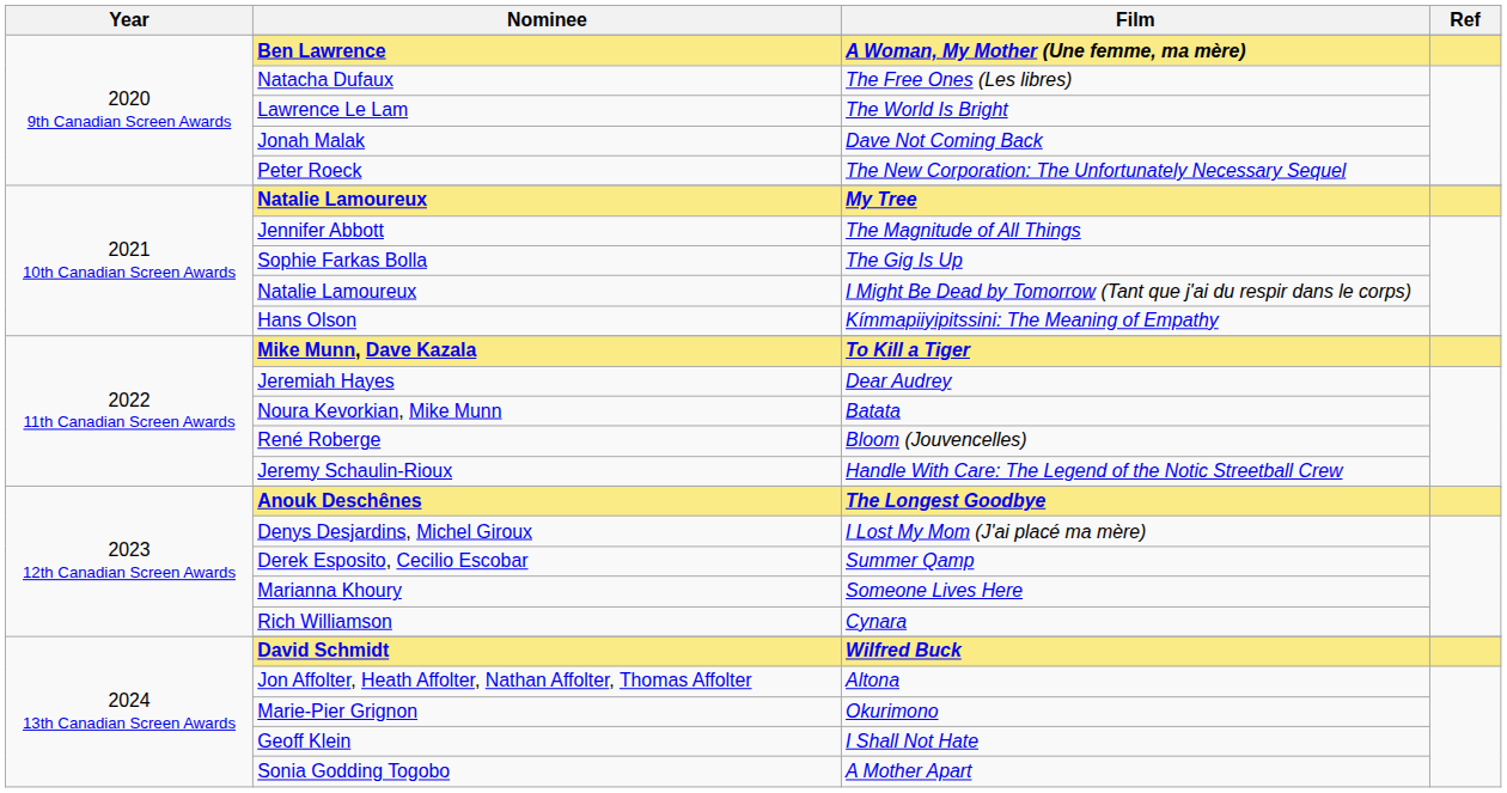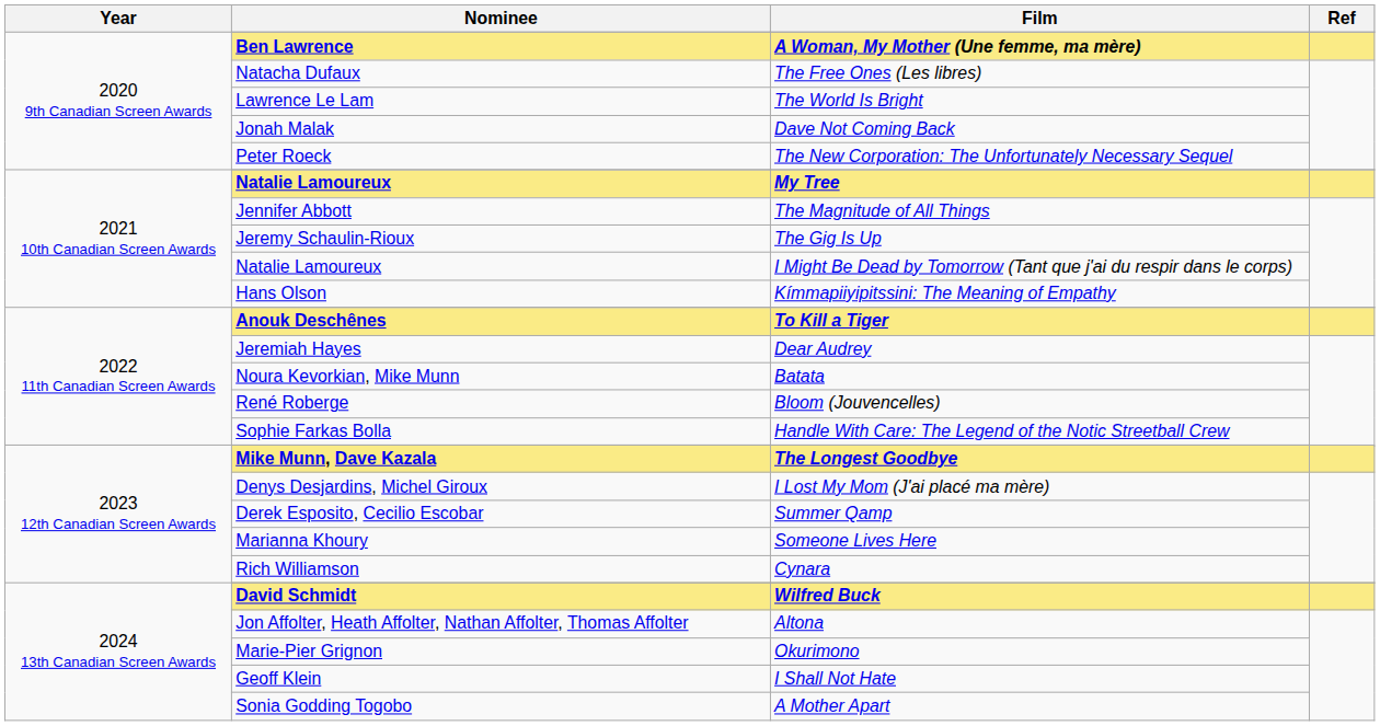 <table class="wikitable" style="width:100%;">
 <tr style="background:#bebebe;">
 <th style="width:8%;">Year</th>
 <th style="width:19%;">Nominee</th>
 <th style="width:19%;">Film</th>
 <th style="width:2%;">Ref</th>
 </tr>
 <tr>
 <td rowspan="6" align="center">2020 <br> <small><a href='#'>9th Canadian Screen Awards</a></small></td>
 </tr>
 <tr style="background:#FAEB86;">
 <td><strong><a href='#'>Ben Lawrence</a></strong></td>
 <td><strong><em><a href='#'>A Woman, My Mother</a> (Une femme, ma mère)</em></strong></td>
 <td></td>
 </tr>
 <tr>
 <td><a href='#'>Natacha Dufaux</a></td>
 <td><em><a href='#'>The Free Ones</a> (Les libres)</em></td>
 <td rowspan=4></td>
 </tr>
 <tr>
 <td><a href='#'>Lawrence Le Lam</a></td>
 <td><em><a href='#'>The World Is Bright</a></em></td>
 </tr>
 <tr>
 <td><a href='#'>Jonah Malak</a></td>
 <td><em><a href='#'>Dave Not Coming Back</a></em></td>
 </tr>
 <tr>
 <td><a href='#'>Peter Roeck</a></td>
 <td><em><a href='#'>The New Corporation: The Unfortunately Necessary Sequel</a></em></td>
 </tr>
 <tr>
 <td rowspan="6" align="center">2021 <br> <small><a href='#'>10th Canadian Screen Awards</a></small></td>
 </tr>
 <tr style="background:#FAEB86;">
 <td><strong><a href='#'>Natalie Lamoureux</a></strong></td>
 <td><strong><em><a href='#'>My Tree</a></em></strong></td>
 <td></td>
 </tr>
 <tr>
 <td><a href='#'>Jennifer Abbott</a></td>
 <td><em><a href='#'>The Magnitude of All Things</a></em></td>
 <td rowspan=4></td>
 </tr>
 <tr>
-<td><a href='#'>Sophie Farkas Bolla</a></td>
+<td><a href='#'>Jeremy Schaulin-Rioux</a></td>
 <td><em><a href='#'>The Gig Is Up</a></em></td>
 </tr>
 <tr>
 <td><a href='#'>Natalie Lamoureux</a></td>
 <td><em><a href='#'>I Might Be Dead by Tomorrow</a> (Tant que j'ai du respir dans le corps)</em></td>
 </tr>
 <tr>
 <td><a href='#'>Hans Olson</a></td>
 <td><em><a href='#'>Kímmapiiyipitssini: The Meaning of Empathy</a></em></td>
 </tr>
 <tr>
 <td rowspan="6" align="center">2022 <br> <small><a href='#'>11th Canadian Screen Awards</a></small></td>
 </tr>
 <tr style="background:#FAEB86;">
-<td><strong><a href='#'>Mike Munn</a>, <a href='#'>Dave Kazala</a></strong></td>
+<td><strong><a href='#'>Anouk Deschênes</a></strong></td>
 <td><strong><em><a href='#'>To Kill a Tiger</a></em></strong></td>
 <td></td>
 </tr>
 <tr>
 <td><a href='#'>Jeremiah Hayes</a></td>
 <td><em><a href='#'>Dear Audrey</a></em></td>
 <td rowspan=5></td>
 </tr>
 <tr>
 <td><a href='#'>Noura Kevorkian</a>, <a href='#'>Mike Munn</a></td>
 <td><em><a href='#'>Batata</a></em></td>
 </tr>
 <tr>
 <td><a href='#'>René Roberge</a></td>
 <td><em><a href='#'>Bloom</a> (Jouvencelles)</em></td>
 </tr>
 <tr>
-<td><a href='#'>Jeremy Schaulin-Rioux</a></td>
+<td><a href='#'>Sophie Farkas Bolla</a></td>
 <td><em><a href='#'>Handle With Care: The Legend of the Notic Streetball Crew</a></em></td>
 </tr>
 <tr>
 <td rowspan="6" align="center">2023 <br> <small><a href='#'>12th Canadian Screen Awards</a></small></td>
 </tr>
 <tr style="background:#FAEB86;">
-<td><strong><a href='#'>Anouk Deschênes</a></strong></td>
+<td><strong><a href='#'>Mike Munn</a>, <a href='#'>Dave Kazala</a></strong></td>
 <td><strong><em><a href='#'>The Longest Goodbye</a></em></strong></td>
 <td></td>
 </tr>
 <tr>
 <td><a href='#'>Denys Desjardins</a>, <a href='#'>Michel Giroux</a></td>
 <td><em><a href='#'>I Lost My Mom</a> (J'ai placé ma mère)</em></td>
 <td rowspan=4></td>
 </tr>
 <tr>
 <td><a href='#'>Derek Esposito</a>, <a href='#'>Cecilio Escobar</a></td>
 <td><em><a href='#'>Summer Qamp</a></em></td>
 </tr>
 <tr>
 <td><a href='#'>Marianna Khoury</a></td>
 <td><em><a href='#'>Someone Lives Here</a></em></td>
 </tr>
 <tr>
 <td><a href='#'>Rich Williamson</a></td>
 <td><em><a href='#'>Cynara</a></em></td>
 </tr>
 <tr>
 <td rowspan="6" align="center">2024 <br> <small><a href='#'>13th Canadian Screen Awards</a></small></td>
 </tr>
 <tr style="background:#FAEB86;">
 <td><strong><a href='#'>David Schmidt</a></strong></td>
 <td><strong><em><a href='#'>Wilfred Buck</a></em></strong></td>
 <td></td>
 </tr>
 <tr>
 <td><a href='#'>Jon Affolter</a>, <a href='#'>Heath Affolter</a>, <a href='#'>Nathan Affolter</a>, <a href='#'>Thomas Affolter</a></td>
 <td><em><a href='#'>Altona</a></em></td>
 <td rowspan=4></td>
 </tr>
 <tr>
 <td><a href='#'>Marie-Pier Grignon</a></td>
 <td><em><a href='#'>Okurimono</a></em></td>
 </tr>
 <tr>
 <td><a href='#'>Geoff Klein</a></td>
 <td><em><a href='#'>I Shall Not Hate</a></em></td>
 </tr>
 <tr>
 <td><a href='#'>Sonia Godding Togobo</a></td>
 <td><em><a href='#'>A Mother Apart</a></em></td>
 </tr>
 </table>
